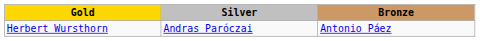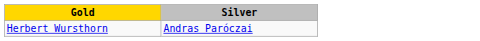 <table class="wikitable" style="text-align:left">
 <tr align="center">
 <td width=200 bgcolor=gold><strong>Gold</strong></td>
 <td width=200 bgcolor=silver><strong>Silver</strong></td>
-<td width=200 bgcolor=CC9966><strong>Bronze</strong></td>
 </tr>
 <tr>
 <td><a href='#'>Herbert Wursthorn</a><br><em></em></td>
 <td><a href='#'>Andras Paróczai</a><br><em></em></td>
-<td><a href='#'>Antonio Páez</a><br><em></em></td>
 </tr>
 </table>
